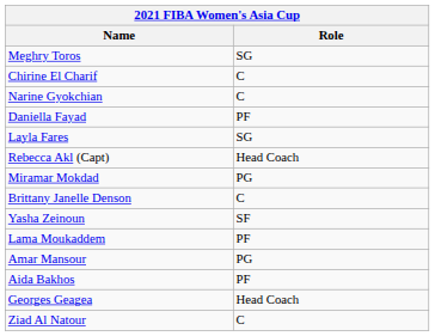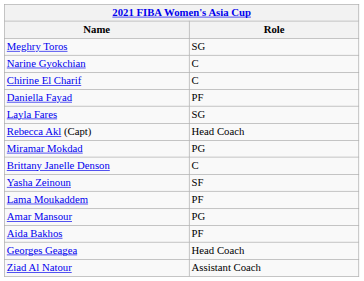 <table class="wikitable collapsible autocollapse" width=60%>
 <tr>
 <th colspan=2><a href='#'>2021 FIBA Women's Asia Cup</a></th>
 </tr>
 <tr>
 <th width=2%>Name</th>
 <th width=2%>Role</th>
 </tr>
 <tr>
 <td><a href='#'>Meghry Toros</a></td>
 <td>SG</td>
 </tr>
 <tr>
-<td><a href='#'>Chirine El Charif</a></td>
+<td><a href='#'>Narine Gyokchian</a></td>
 <td>C</td>
 </tr>
 <tr>
-<td><a href='#'>Narine Gyokchian</a></td>
+<td><a href='#'>Chirine El Charif</a></td>
 <td>C</td>
 </tr>
 <tr>
 <td><a href='#'>Daniella Fayad</a></td>
 <td>PF</td>
 </tr>
 <tr>
 <td><a href='#'>Layla Fares</a></td>
 <td>SG</td>
 </tr>
 <tr>
 <td><a href='#'>Rebecca Akl</a> (Capt)</td>
 <td>Head Coach</td>
 </tr>
 <tr>
 <td><a href='#'>Miramar Mokdad</a></td>
 <td>PG</td>
 </tr>
 <tr>
 <td><a href='#'>Brittany Janelle Denson</a></td>
 <td>C</td>
 </tr>
 <tr>
 <td><a href='#'>Yasha Zeinoun</a></td>
 <td>SF</td>
 </tr>
 <tr>
 <td><a href='#'>Lama Moukaddem</a></td>
 <td>PF</td>
 </tr>
 <tr>
 <td><a href='#'>Amar Mansour</a></td>
 <td>PG</td>
 </tr>
 <tr>
 <td><a href='#'>Aida Bakhos</a></td>
 <td>PF</td>
 </tr>
 <tr>
 <td><a href='#'>Georges Geagea</a></td>
 <td>Head Coach</td>
 </tr>
 <tr>
 <td><a href='#'>Ziad Al Natour</a></td>
-<td>C</td>
+<td>Assistant Coach</td>
 </tr>
 </table>
